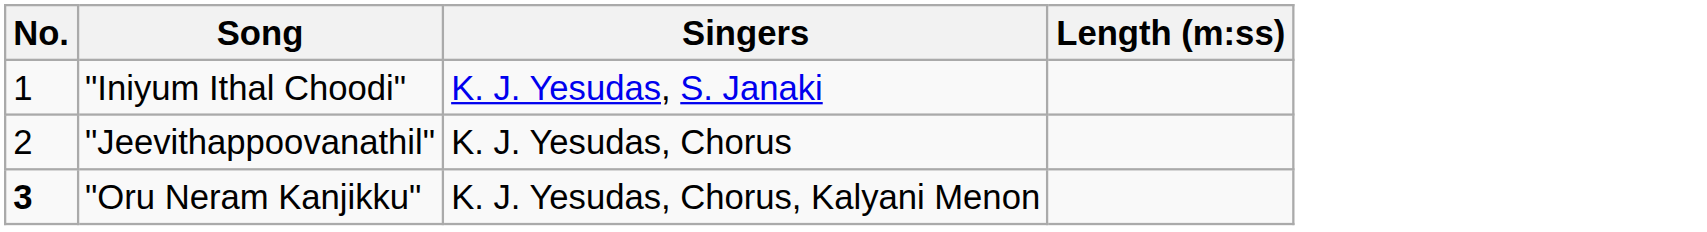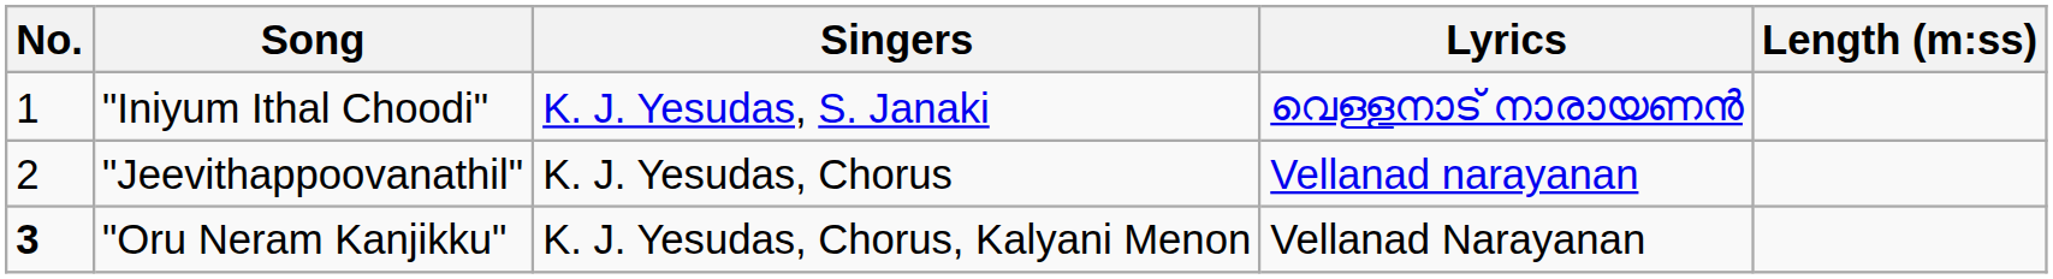 <table class="wikitable" style="font-size:95%;">
 <tr>
 <th>No.</th>
 <th>Song</th>
 <th>Singers</th>
+<th>Lyrics</th>
 <th>Length (m:ss)</th>
 </tr>
 <tr>
 <td>1</td>
 <td>"Iniyum Ithal Choodi"</td>
 <td><a href='#'>K. J. Yesudas</a>, <a href='#'>S. Janaki</a></td>
+<td><a href='#'>വെള്ളനാട് നാരായണൻ</a></td>
 <td></td>
 </tr>
 <tr>
 <td>2</td>
 <td>"Jeevithappoovanathil"</td>
 <td>K. J. Yesudas, Chorus</td>
+<td><a href='#'>Vellanad narayanan</a></td>
 <td></td>
 </tr>
 <tr>
 <td><strong>3</strong></td>
 <td>"Oru Neram Kanjikku"</td>
 <td>K. J. Yesudas, Chorus, Kalyani Menon</td>
+<td>Vellanad Narayanan</td>
 <td></td>
 </tr>
 </table>
